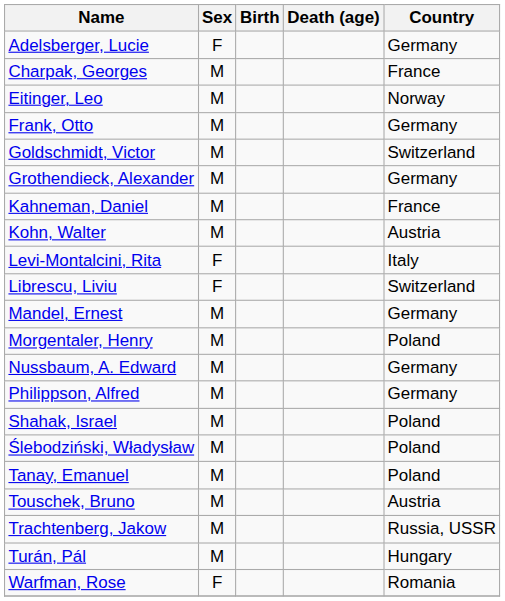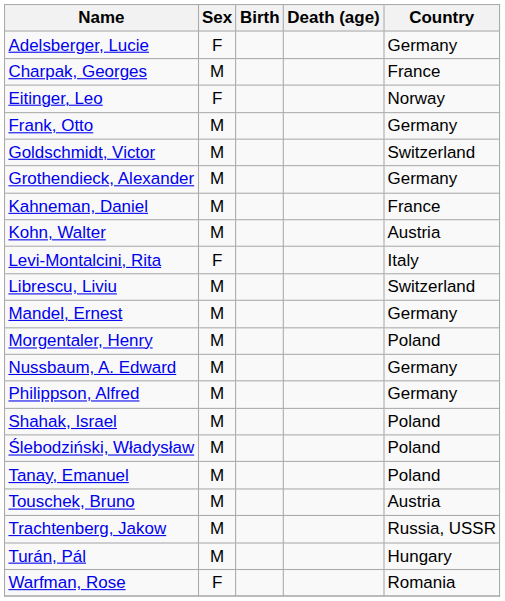 <table class="wikitable sortable">
 <tr>
 <th>Name</th>
 <th>Sex</th>
 <th>Birth</th>
 <th>Death (age)</th>
 <th>Country</th>
 </tr>
 <tr>
 <td><a href='#'>Adelsberger, Lucie</a></td>
 <td style="text-align:center">F</td>
 <td></td>
 <td></td>
 <td>Germany</td>
 </tr>
 <tr>
 <td><a href='#'>Charpak, Georges</a></td>
 <td style="text-align:center">M</td>
 <td></td>
 <td></td>
 <td>France</td>
 </tr>
 <tr>
 <td><a href='#'>Eitinger, Leo</a></td>
-<td style="text-align:center">M</td>
+<td style="text-align:center">F</td>
 <td></td>
 <td></td>
 <td>Norway</td>
 </tr>
 <tr>
 <td><a href='#'>Frank, Otto</a></td>
 <td style="text-align:center">M</td>
 <td></td>
 <td></td>
 <td>Germany</td>
 </tr>
 <tr>
 <td><a href='#'>Goldschmidt, Victor</a></td>
 <td style="text-align:center">M</td>
 <td></td>
 <td></td>
 <td>Switzerland</td>
 </tr>
 <tr>
 <td><a href='#'>Grothendieck, Alexander</a></td>
 <td style="text-align:center">M</td>
 <td></td>
 <td></td>
 <td>Germany</td>
 </tr>
 <tr>
 <td><a href='#'>Kahneman, Daniel</a></td>
 <td style="text-align:center">M</td>
 <td></td>
 <td></td>
 <td>France</td>
 </tr>
 <tr>
 <td><a href='#'>Kohn, Walter</a></td>
 <td style="text-align:center">M</td>
 <td></td>
 <td></td>
 <td>Austria</td>
 </tr>
 <tr>
 <td><a href='#'>Levi-Montalcini, Rita</a></td>
 <td style="text-align:center">F</td>
 <td></td>
 <td></td>
 <td>Italy</td>
 </tr>
 <tr>
 <td><a href='#'>Librescu, Liviu</a></td>
-<td style="text-align:center">F</td>
+<td style="text-align:center">M</td>
 <td></td>
 <td></td>
 <td>Switzerland</td>
 </tr>
 <tr>
 <td><a href='#'>Mandel, Ernest</a></td>
 <td style="text-align:center">M</td>
 <td></td>
 <td></td>
 <td>Germany</td>
 </tr>
 <tr>
 <td><a href='#'>Morgentaler, Henry</a></td>
 <td style="text-align:center">M</td>
 <td></td>
 <td></td>
 <td>Poland</td>
 </tr>
 <tr>
 <td><a href='#'>Nussbaum, A. Edward</a></td>
 <td style="text-align:center">M</td>
 <td></td>
 <td></td>
 <td>Germany</td>
 </tr>
 <tr>
 <td><a href='#'>Philippson, Alfred</a></td>
 <td style="text-align:center">M</td>
 <td></td>
 <td></td>
 <td>Germany</td>
 </tr>
 <tr>
 <td><a href='#'>Shahak, Israel</a></td>
 <td style="text-align:center">M</td>
 <td></td>
 <td></td>
 <td>Poland</td>
 </tr>
 <tr>
 <td><a href='#'>Ślebodziński, Władysław</a></td>
 <td style="text-align:center">M</td>
 <td></td>
 <td></td>
 <td>Poland</td>
 </tr>
 <tr>
 <td><a href='#'>Tanay, Emanuel</a></td>
 <td style="text-align:center">M</td>
 <td></td>
 <td></td>
 <td>Poland</td>
 </tr>
 <tr>
 <td><a href='#'>Touschek, Bruno</a></td>
 <td style="text-align:center">M</td>
 <td></td>
 <td></td>
 <td>Austria</td>
 </tr>
 <tr>
 <td><a href='#'>Trachtenberg, Jakow</a></td>
 <td style="text-align:center">M</td>
 <td></td>
 <td></td>
 <td>Russia, USSR</td>
 </tr>
 <tr>
 <td><a href='#'>Turán, Pál</a></td>
 <td style="text-align:center">M</td>
 <td></td>
 <td></td>
 <td>Hungary</td>
 </tr>
 <tr>
 <td><a href='#'>Warfman, Rose</a></td>
 <td style="text-align:center">F</td>
 <td></td>
 <td></td>
 <td>Romania</td>
 </tr>
 <tr>
 </tr>
 </table>
